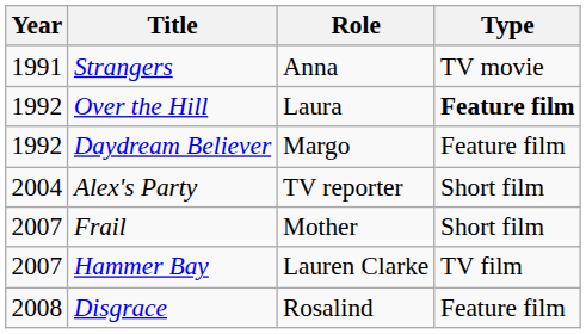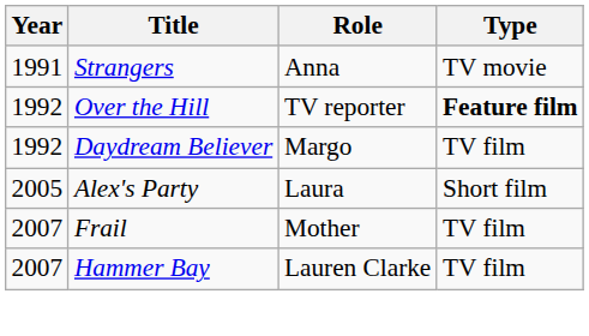 <table class="wikitable">
 <tr>
 <th>Year</th>
 <th>Title</th>
 <th>Role</th>
 <th>Type</th>
 </tr>
 <tr>
 <td>1991</td>
 <td><em><a href='#'>Strangers</a></em></td>
 <td>Anna</td>
 <td>TV movie</td>
 </tr>
 <tr>
 <td>1992</td>
 <td><em><a href='#'>Over the Hill</a></em></td>
-<td>Laura</td>
+<td>TV reporter</td>
 <td><strong>Feature film</strong></td>
 </tr>
 <tr>
 <td>1992</td>
 <td><em><a href='#'>Daydream Believer</a></em></td>
 <td>Margo</td>
-<td>Feature film</td>
+<td>TV film</td>
 </tr>
 <tr>
-<td>2004</td>
+<td>2005</td>
 <td><em>Alex's Party</em></td>
-<td>TV reporter</td>
+<td>Laura</td>
 <td>Short film</td>
 </tr>
 <tr>
 <td>2007</td>
 <td><em>Frail</em></td>
 <td>Mother</td>
-<td>Short film</td>
+<td>TV film</td>
 </tr>
 <tr>
 <td>2007</td>
 <td><em><a href='#'>Hammer Bay</a></em></td>
 <td>Lauren Clarke</td>
 <td>TV film</td>
 </tr>
-<tr>
-<td>2008</td>
-<td><em><a href='#'>Disgrace</a></em></td>
-<td>Rosalind</td>
-<td>Feature film</td>
-</tr>
 </table>
